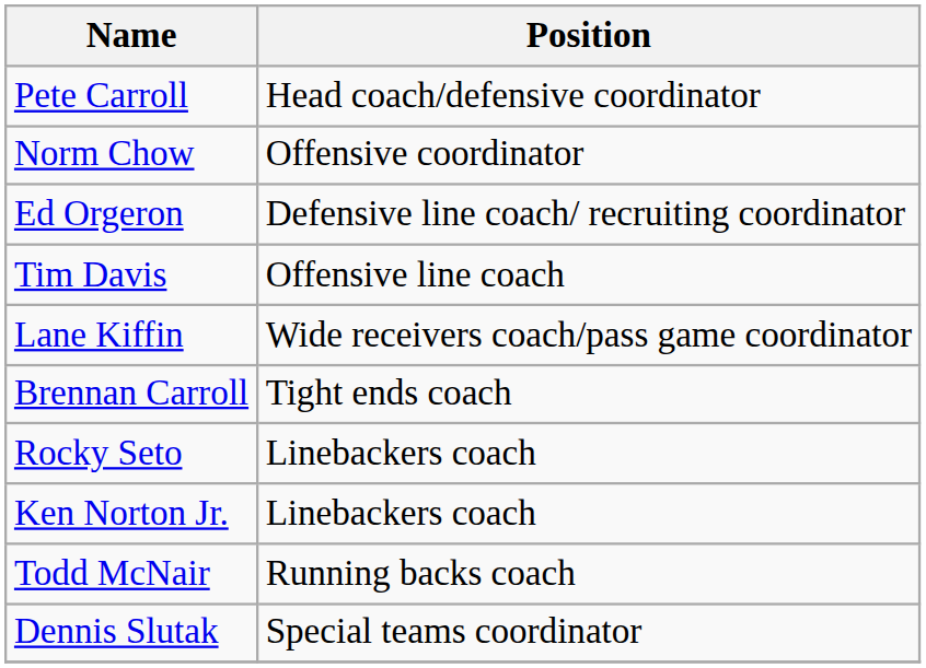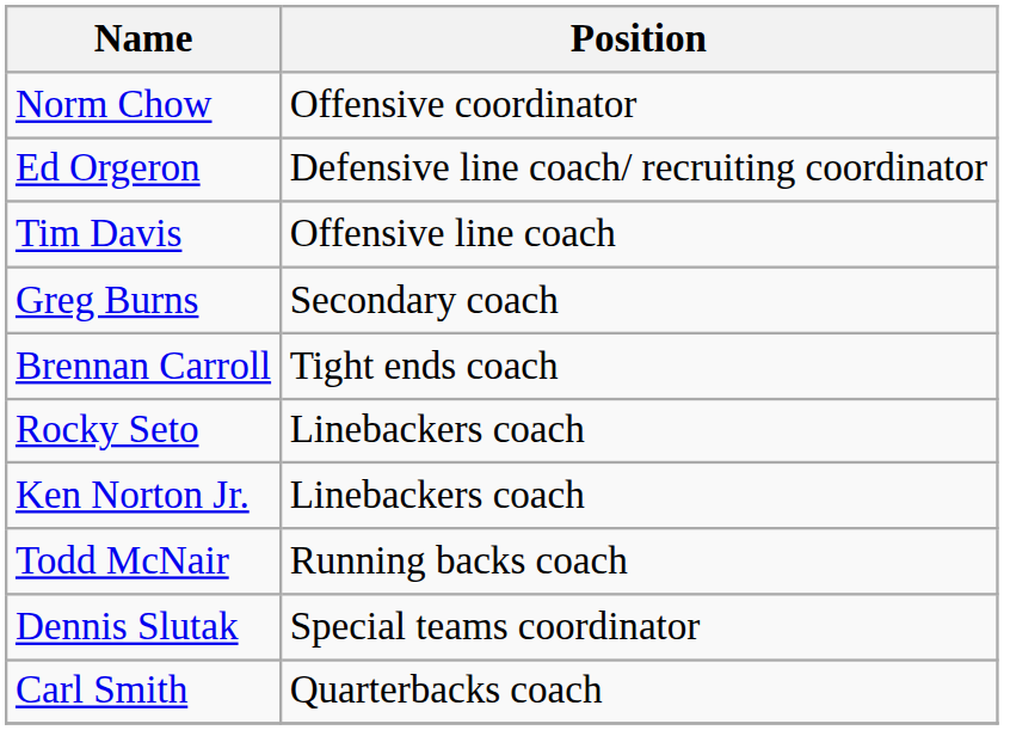 <table class="wikitable" border="1" style="font-size:90%;">
 <tr>
 <th>Name</th>
 <th>Position</th>
-</tr>
-<tr>
-<td><a href='#'>Pete Carroll</a></td>
-<td>Head coach/defensive coordinator</td>
 </tr>
 <tr>
 <td><a href='#'>Norm Chow</a></td>
 <td>Offensive coordinator</td>
 </tr>
 <tr>
 <td><a href='#'>Ed Orgeron</a></td>
 <td>Defensive line coach/ recruiting coordinator</td>
 </tr>
 <tr>
 <td><a href='#'>Tim Davis</a></td>
 <td>Offensive line coach</td>
 </tr>
 <tr>
-<td><a href='#'>Lane Kiffin</a></td>
-<td>Wide receivers coach/pass game coordinator</td>
+<td><a href='#'>Greg Burns</a></td>
+<td>Secondary coach</td>
 </tr>
 <tr>
 <td><a href='#'>Brennan Carroll</a></td>
 <td>Tight ends coach</td>
 </tr>
 <tr>
 <td><a href='#'>Rocky Seto</a></td>
 <td>Linebackers coach</td>
 </tr>
 <tr>
 <td><a href='#'>Ken Norton Jr.</a></td>
 <td>Linebackers coach</td>
 </tr>
 <tr>
 <td><a href='#'>Todd McNair</a></td>
 <td>Running backs coach</td>
 </tr>
 <tr>
 <td><a href='#'>Dennis Slutak</a></td>
 <td>Special teams coordinator</td>
 </tr>
 <tr>
+<td><a href='#'>Carl Smith</a></td>
+<td>Quarterbacks coach</td>
+</tr>
+<tr>
 </tr>
 </table>
